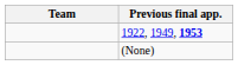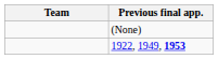 <table class="wikitable">
 <tr>
 <th width=150px>Team</th>
 <th width=150px>Previous final app.</th>
 </tr>
 <tr>
 <td></td>
-<td><a href='#'>1922</a>, <a href='#'>1949</a>, <strong><a href='#'>1953</a></strong></td>
+<td>(None)</td>
 </tr>
 <tr>
 <td></td>
-<td>(None)</td>
+<td><a href='#'>1922</a>, <a href='#'>1949</a>, <strong><a href='#'>1953</a></strong></td>
 </tr>
 </table>
